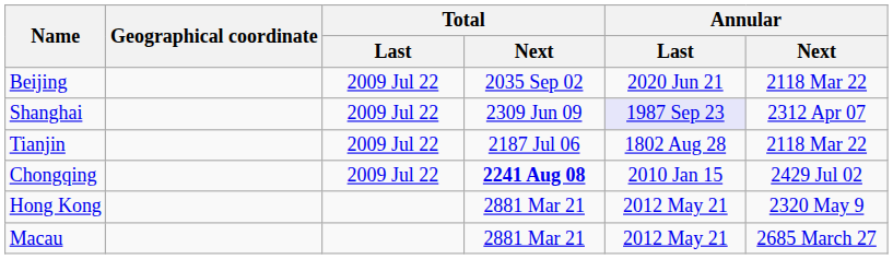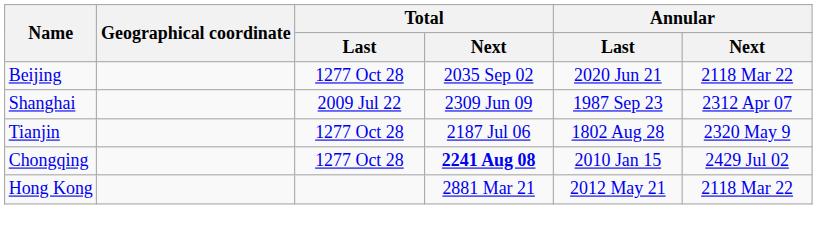 <table class="wikitable">
 <tr>
 <th rowspan="2">Name</th>
 <th rowspan="2">Geographical coordinate</th>
 <th colspan="2">Total</th>
 <th colspan="2">Annular</th>
 </tr>
 <tr>
 <th width="108">Last</th>
 <th width="108">Next</th>
 <th width="108">Last</th>
 <th width="108">Next</th>
 </tr>
 <tr>
 <td align="left"><a href='#'>Beijing</a></td>
 <td align="center"></td>
-<td align="center"><a href='#'>2009 Jul 22</a></td>
+<td align="center"><a href='#'>1277 Oct 28</a></td>
 <td align="center"><a href='#'>2035 Sep 02</a></td>
 <td align="center"><a href='#'>2020 Jun 21</a></td>
 <td align="center"><a href='#'>2118 Mar 22</a></td>
 </tr>
 <tr>
 <td align="left"><a href='#'>Shanghai</a></td>
 <td align="center"></td>
 <td align="center"><a href='#'>2009 Jul 22</a></td>
 <td align="center"><a href='#'>2309 Jun 09</a></td>
-<td align="center" style="background: lavender;"><a href='#'>1987 Sep 23</a></td>
+<td align="center"><a href='#'>1987 Sep 23</a></td>
 <td align="center"><a href='#'>2312 Apr 07</a></td>
 </tr>
 <tr>
 <td align="left"><a href='#'>Tianjin</a></td>
 <td align="center"></td>
-<td align="center"><a href='#'>2009 Jul 22</a></td>
+<td align="center"><a href='#'>1277 Oct 28</a></td>
 <td align="center"><a href='#'>2187 Jul 06</a></td>
 <td align="center"><a href='#'>1802 Aug 28</a></td>
-<td align="center"><a href='#'>2118 Mar 22</a></td>
+<td align="center"><a href='#'>2320 May 9</a></td>
 </tr>
 <tr>
 <td align="left"><a href='#'>Chongqing</a></td>
 <td align="center"></td>
-<td align="center"><a href='#'>2009 Jul 22</a></td>
+<td align="center"><a href='#'>1277 Oct 28</a></td>
 <td align="center"><strong><a href='#'>2241 Aug 08</a></strong></td>
 <td align="center"><a href='#'>2010 Jan 15</a></td>
 <td align="center"><a href='#'>2429 Jul 02</a></td>
 </tr>
 <tr>
 <td align="left"><a href='#'>Hong Kong</a></td>
 <td align="center"></td>
 <td align="center"></td>
 <td align="center"><a href='#'>2881 Mar 21</a></td>
 <td align="center"><a href='#'>2012 May 21</a></td>
-<td align="center"><a href='#'>2320 May 9</a></td>
-</tr>
-<tr>
-<td align="left"><a href='#'>Macau</a></td>
-<td align="center"></td>
-<td align="center"></td>
-<td align="center"><a href='#'>2881 Mar 21</a></td>
-<td align="center"><a href='#'>2012 May 21</a></td>
-<td align="center"><a href='#'>2685 March 27</a></td>
+<td align="center"><a href='#'>2118 Mar 22</a></td>
 </tr>
 </table>
